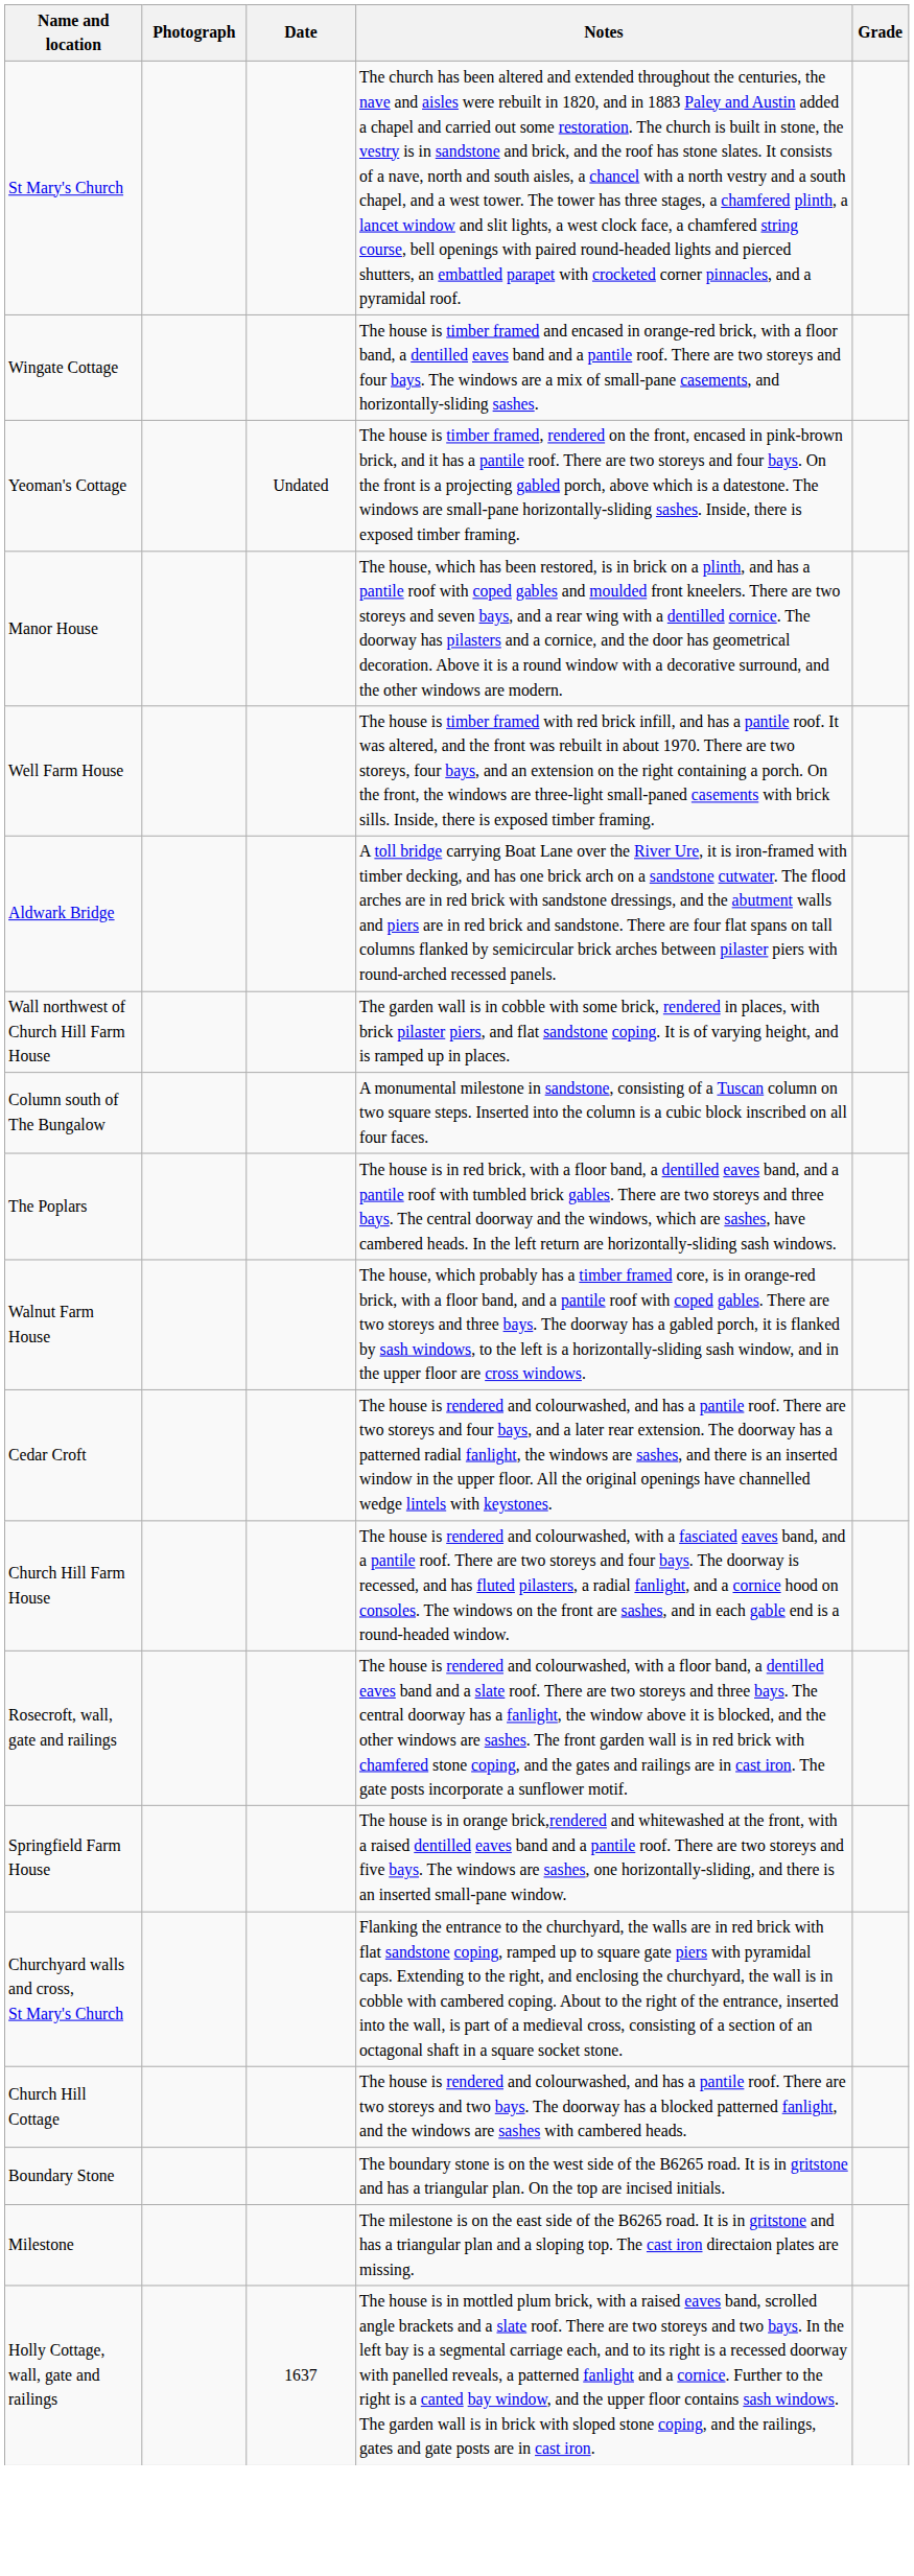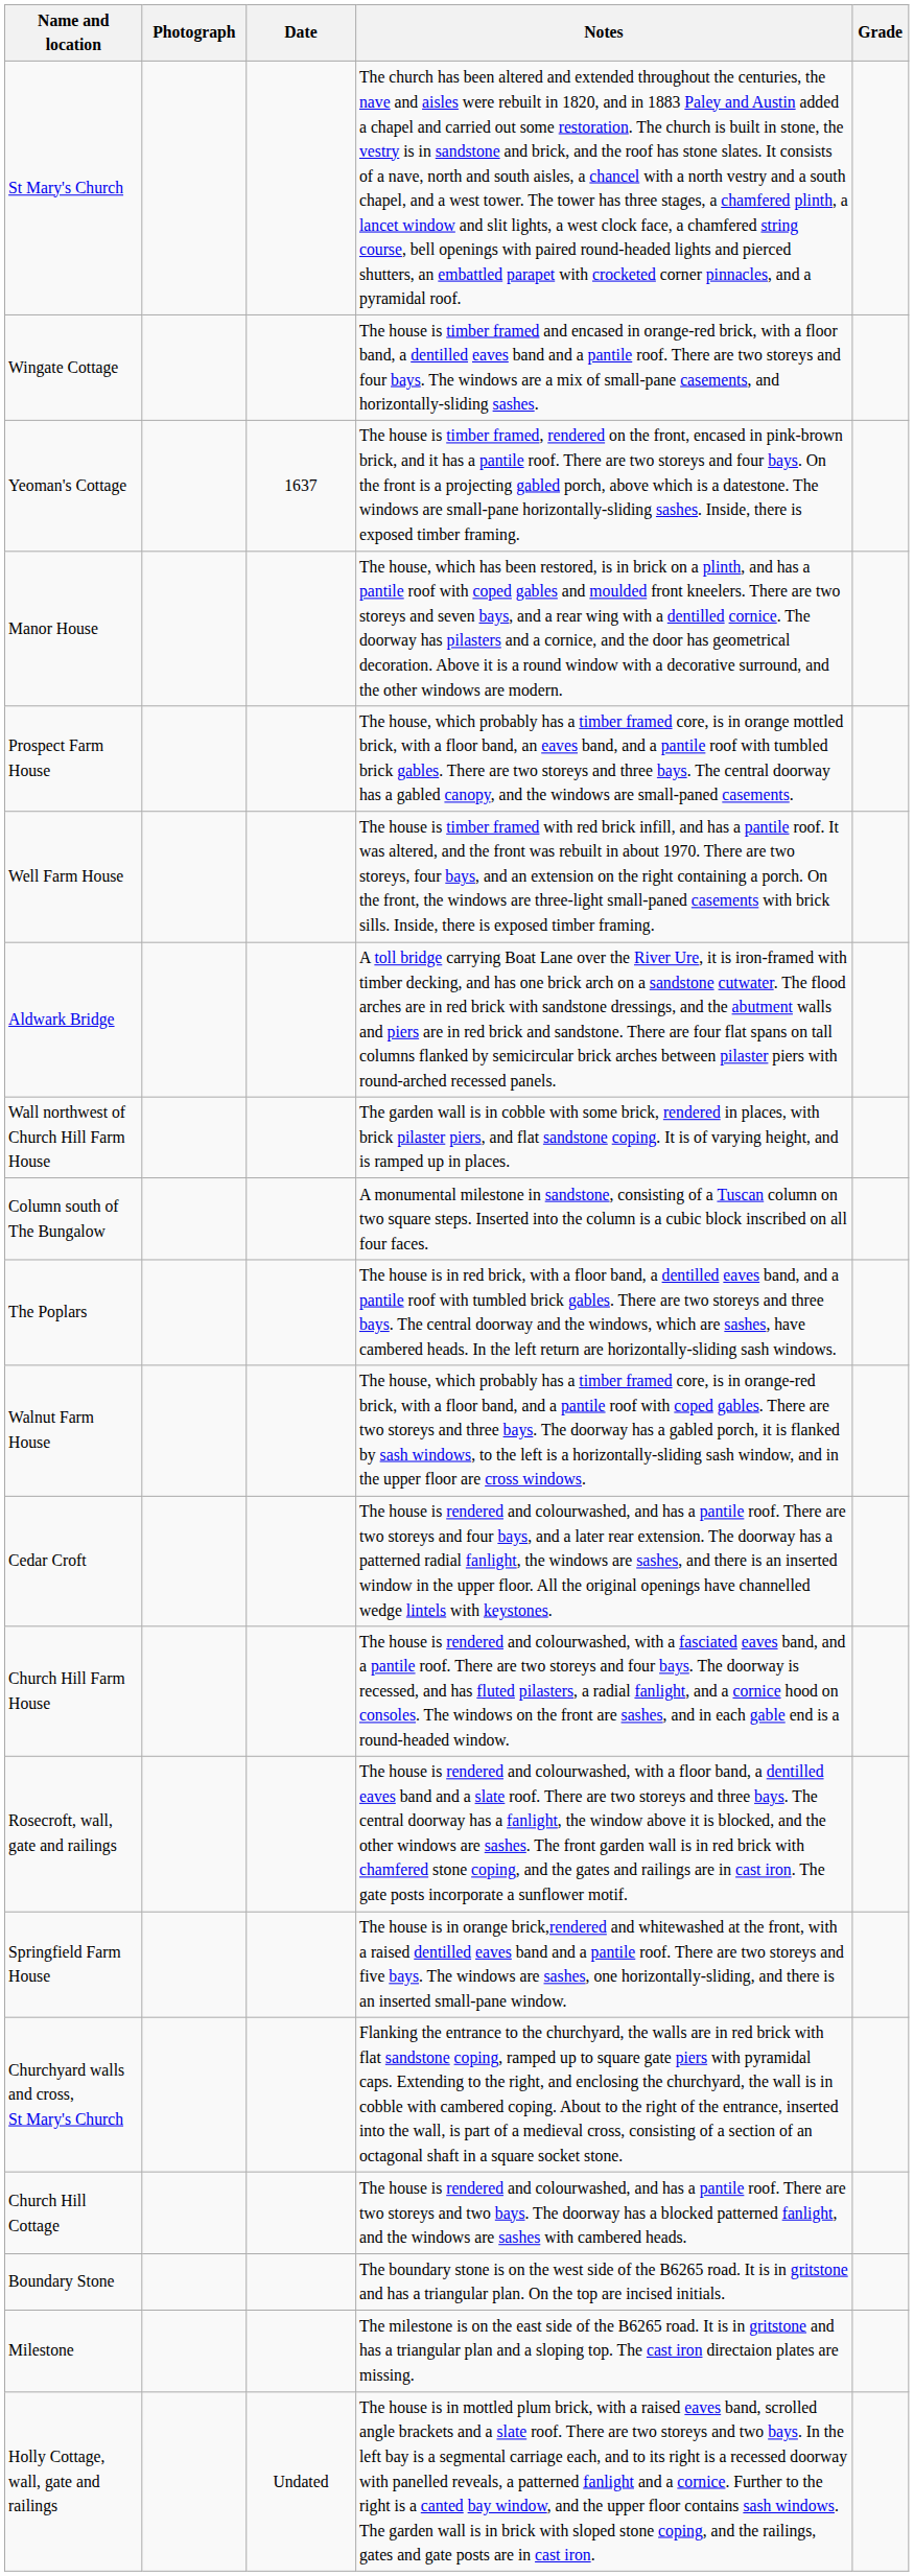 <table class="wikitable sortable plainrowheaders" style="width:100%; border:0px; text-align:left; line-height:150%">
 <tr>
 <th scope="col"  style="width:150px">Name and location</th>
 <th scope="col"  style="width:100px" class="unsortable">Photograph</th>
 <th scope="col"  style="width:120px">Date</th>
 <th scope="col"  style="width:650px" class="unsortable">Notes</th>
 <th scope="col"  style="width:50px">Grade</th>
 </tr>
 <tr>
 <td><a href='#'>St Mary's Church</a><br><small></small></td>
 <td></td>
 <td align="center"></td>
 <td>The church has been altered and extended throughout the centuries, the <a href='#'>nave</a> and <a href='#'>aisles</a> were rebuilt in 1820, and in 1883 <a href='#'>Paley and Austin</a> added a chapel and carried out some <a href='#'>restoration</a>.  The church is built in stone, the <a href='#'>vestry</a> is in <a href='#'>sandstone</a> and brick, and the roof has stone slates.  It consists of a nave, north and south aisles, a <a href='#'>chancel</a> with a north vestry and a south chapel, and a west tower.  The tower has three stages, a <a href='#'>chamfered</a> <a href='#'>plinth</a>, a <a href='#'>lancet window</a> and slit lights, a west clock face, a chamfered <a href='#'>string course</a>, bell openings with paired round-headed lights and pierced shutters, an <a href='#'>embattled</a> <a href='#'>parapet</a> with <a href='#'>crocketed</a> corner <a href='#'>pinnacles</a>, and a pyramidal roof.</td>
 <td align="center" ></td>
 </tr>
 <tr>
 <td>Wingate Cottage<br><small></small></td>
 <td></td>
 <td align="center"></td>
 <td>The house is <a href='#'>timber framed</a> and encased in orange-red brick, with a floor band, a <a href='#'>dentilled</a> <a href='#'>eaves</a> band and a <a href='#'>pantile</a> roof.  There are two storeys and four <a href='#'>bays</a>.  The windows are a mix of small-pane <a href='#'>casements</a>, and horizontally-sliding <a href='#'>sashes</a>.</td>
 <td align="center" ></td>
 </tr>
 <tr>
 <td>Yeoman's Cottage<br><small></small></td>
 <td></td>
-<td align="center">Undated</td>
+<td align="center">1637</td>
 <td>The house is <a href='#'>timber framed</a>, <a href='#'>rendered</a> on the front, encased in pink-brown brick, and it has a <a href='#'>pantile</a> roof.  There are two storeys and four <a href='#'>bays</a>.  On the front is a projecting <a href='#'>gabled</a> porch, above which is a datestone.  The windows are small-pane horizontally-sliding <a href='#'>sashes</a>.  Inside, there is exposed timber framing.</td>
 <td align="center" ></td>
 </tr>
 <tr>
 <td>Manor House<br><small></small></td>
 <td></td>
 <td align="center"></td>
 <td>The house, which has been restored, is in brick on a <a href='#'>plinth</a>, and has a <a href='#'>pantile</a> roof with <a href='#'>coped</a> <a href='#'>gables</a> and <a href='#'>moulded</a> front kneelers.  There are two storeys and seven <a href='#'>bays</a>, and a rear wing with a <a href='#'>dentilled</a> <a href='#'>cornice</a>.  The doorway has <a href='#'>pilasters</a> and a cornice, and the door has geometrical decoration.  Above it is a round window with a decorative surround, and the other windows are modern.</td>
+<td align="center" ></td>
+</tr>
+<tr>
+<td>Prospect Farm House<br><small></small></td>
+<td></td>
+<td align="center"></td>
+<td>The house, which probably has a <a href='#'>timber framed</a> core, is in orange mottled brick, with a floor band, an <a href='#'>eaves</a> band, and a <a href='#'>pantile</a> roof with tumbled brick <a href='#'>gables</a>.  There are two storeys and three <a href='#'>bays</a>.  The central doorway has a gabled <a href='#'>canopy</a>, and the windows are small-paned <a href='#'>casements</a>.</td>
 <td align="center" ></td>
 </tr>
 <tr>
 <td>Well Farm House<br><small></small></td>
 <td></td>
 <td align="center"></td>
 <td>The house is <a href='#'>timber framed</a> with red brick infill, and has a <a href='#'>pantile</a> roof.  It was altered, and the front was rebuilt in about 1970.  There are two storeys, four <a href='#'>bays</a>, and an extension on the right containing a porch.  On the front, the windows are three-light small-paned <a href='#'>casements</a> with brick sills.  Inside, there is exposed timber framing.</td>
 <td align="center" ></td>
 </tr>
 <tr>
 <td><a href='#'>Aldwark Bridge</a><br><small></small></td>
 <td></td>
 <td align="center"></td>
 <td>A <a href='#'>toll bridge</a> carrying Boat Lane over the <a href='#'>River Ure</a>, it is iron-framed with timber decking, and has one brick arch on a <a href='#'>sandstone</a> <a href='#'>cutwater</a>.  The flood arches are in red brick with sandstone dressings, and the <a href='#'>abutment</a> walls and <a href='#'>piers</a> are in red brick and sandstone.  There are four flat spans on tall columns flanked by semicircular brick arches between <a href='#'>pilaster</a> piers with round-arched recessed panels.</td>
 <td align="center" ></td>
 </tr>
 <tr>
 <td>Wall northwest of Church Hill Farm House<br><small></small></td>
 <td></td>
 <td align="center"></td>
 <td>The garden wall is in cobble with some brick, <a href='#'>rendered</a> in places, with brick <a href='#'>pilaster</a> <a href='#'>piers</a>, and flat <a href='#'>sandstone</a> <a href='#'>coping</a>.  It is of varying height, and is ramped up in places.</td>
 <td align="center" ></td>
 </tr>
 <tr>
 <td>Column south of The Bungalow<br><small></small></td>
 <td></td>
 <td align="center"></td>
 <td>A monumental milestone in <a href='#'>sandstone</a>, consisting of a <a href='#'>Tuscan</a> column on two square steps.  Inserted into the column is a cubic block inscribed on all four faces.</td>
 <td align="center" ></td>
 </tr>
 <tr>
 <td>The Poplars<br><small></small></td>
 <td></td>
 <td align="center"></td>
 <td>The house is in red brick, with a floor band, a <a href='#'>dentilled</a> <a href='#'>eaves</a> band, and a <a href='#'>pantile</a> roof with tumbled brick <a href='#'>gables</a>.  There are two storeys and three <a href='#'>bays</a>.   The central doorway and the windows, which are <a href='#'>sashes</a>, have cambered heads.  In the left return are horizontally-sliding sash windows.</td>
 <td align="center" ></td>
 </tr>
 <tr>
 <td>Walnut Farm House<br><small></small></td>
 <td></td>
 <td align="center"></td>
 <td>The house, which probably has a <a href='#'>timber framed</a> core, is in orange-red brick, with a floor band, and a <a href='#'>pantile</a> roof with <a href='#'>coped</a> <a href='#'>gables</a>.  There are two storeys and three <a href='#'>bays</a>.  The doorway has a gabled porch, it is flanked by <a href='#'>sash windows</a>, to the left is a horizontally-sliding sash window, and in the upper floor are <a href='#'>cross windows</a>.</td>
 <td align="center" ></td>
 </tr>
 <tr>
 <td>Cedar Croft<br><small></small></td>
 <td></td>
 <td align="center"></td>
 <td>The house is <a href='#'>rendered</a> and colourwashed, and has a <a href='#'>pantile</a> roof.  There are two storeys and four <a href='#'>bays</a>, and a later rear extension.  The doorway has a patterned radial <a href='#'>fanlight</a>, the windows are <a href='#'>sashes</a>, and there is an inserted window in the upper floor.  All the original openings have channelled wedge <a href='#'>lintels</a> with <a href='#'>keystones</a>.</td>
 <td align="center" ></td>
 </tr>
 <tr>
 <td>Church Hill Farm House<br><small></small></td>
 <td></td>
 <td align="center"></td>
 <td>The house is <a href='#'>rendered</a> and colourwashed, with a <a href='#'>fasciated</a> <a href='#'>eaves</a> band, and a <a href='#'>pantile</a> roof. There are two storeys and four <a href='#'>bays</a>.  The doorway is recessed, and has <a href='#'>fluted</a> <a href='#'>pilasters</a>, a radial <a href='#'>fanlight</a>, and a <a href='#'>cornice</a> hood on <a href='#'>consoles</a>.  The windows on the front are <a href='#'>sashes</a>, and in each <a href='#'>gable</a> end is a round-headed window.</td>
 <td align="center" ></td>
 </tr>
 <tr>
 <td>Rosecroft, wall, gate and railings<br><small></small></td>
 <td></td>
 <td align="center"></td>
 <td>The house is <a href='#'>rendered</a> and colourwashed, with a floor band, a <a href='#'>dentilled</a> <a href='#'>eaves</a> band and a <a href='#'>slate</a> roof.  There are two storeys and three <a href='#'>bays</a>.  The central doorway has a <a href='#'>fanlight</a>, the window above it is blocked, and the other windows are <a href='#'>sashes</a>.  The front garden wall is in red brick with <a href='#'>chamfered</a> stone <a href='#'>coping</a>, and the gates and railings are in <a href='#'>cast iron</a>.  The gate posts incorporate a sunflower motif.</td>
 <td align="center" ></td>
 </tr>
 <tr>
 <td>Springfield Farm House<br><small></small></td>
 <td></td>
 <td align="center"></td>
 <td>The house is in orange brick,<a href='#'>rendered</a> and whitewashed at the front, with a raised <a href='#'>dentilled</a> <a href='#'>eaves</a> band and a <a href='#'>pantile</a> roof.  There are two storeys and five <a href='#'>bays</a>.  The windows are <a href='#'>sashes</a>, one horizontally-sliding, and there is an inserted small-pane window.</td>
 <td align="center" ></td>
 </tr>
 <tr>
 <td>Churchyard walls and cross,<br><a href='#'>St Mary's Church</a><br><small></small></td>
 <td></td>
 <td align="center"></td>
 <td>Flanking the entrance to the churchyard, the walls are in red brick with flat <a href='#'>sandstone</a> <a href='#'>coping</a>, ramped up to square gate <a href='#'>piers</a> with pyramidal caps.  Extending to the right, and enclosing the churchyard, the wall is in cobble with cambered coping.  About  to the right of the entrance, inserted into the wall, is part of a medieval cross, consisting of a section of an octagonal shaft in a square socket stone.</td>
 <td align="center" ></td>
 </tr>
 <tr>
 <td>Church Hill Cottage<br><small></small></td>
 <td></td>
 <td align="center"></td>
 <td>The house is <a href='#'>rendered</a> and colourwashed, and has a <a href='#'>pantile</a> roof.  There are two storeys and two <a href='#'>bays</a>.  The doorway has a blocked patterned <a href='#'>fanlight</a>, and the windows are <a href='#'>sashes</a> with cambered heads.</td>
 <td align="center" ></td>
 </tr>
 <tr>
 <td>Boundary Stone<br><small></small></td>
 <td></td>
 <td align="center"></td>
 <td>The boundary stone is on the west side of the B6265 road.  It is in <a href='#'>gritstone</a> and has a triangular plan.  On the top are incised initials.</td>
 <td align="center" ></td>
 </tr>
 <tr>
 <td>Milestone<br><small></small></td>
 <td></td>
 <td align="center"></td>
 <td>The milestone is on the east side of the B6265 road.  It is in <a href='#'>gritstone</a> and has a triangular plan and a sloping top.  The <a href='#'>cast iron</a> directaion plates are missing.</td>
 <td align="center" ></td>
 </tr>
 <tr>
 <td>Holly Cottage, wall, gate and railings<br><small></small></td>
 <td></td>
-<td align="center">1637</td>
+<td align="center">Undated</td>
 <td>The house is in mottled plum brick, with a raised <a href='#'>eaves</a> band, scrolled angle brackets and a <a href='#'>slate</a> roof.  There are two storeys and two <a href='#'>bays</a>.  In the left bay is a segmental carriage each, and to its right is a recessed doorway with panelled reveals, a patterned <a href='#'>fanlight</a> and a <a href='#'>cornice</a>.  Further to the right is a <a href='#'>canted</a> <a href='#'>bay window</a>, and the upper floor contains <a href='#'>sash windows</a>.  The garden wall is in brick with sloped stone <a href='#'>coping</a>, and the railings, gates and gate posts are in <a href='#'>cast iron</a>.</td>
 <td align="center" ></td>
 </tr>
 <tr>
 </tr>
 </table>
